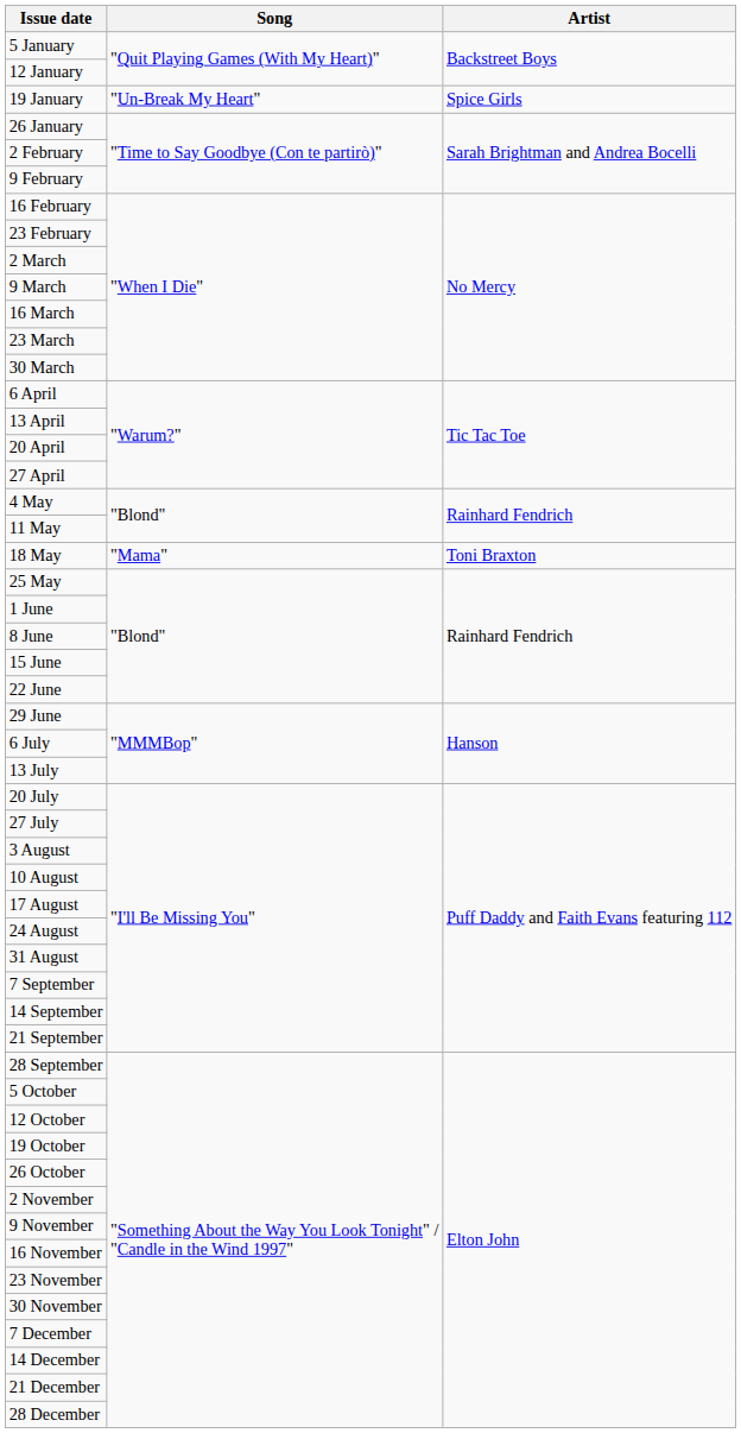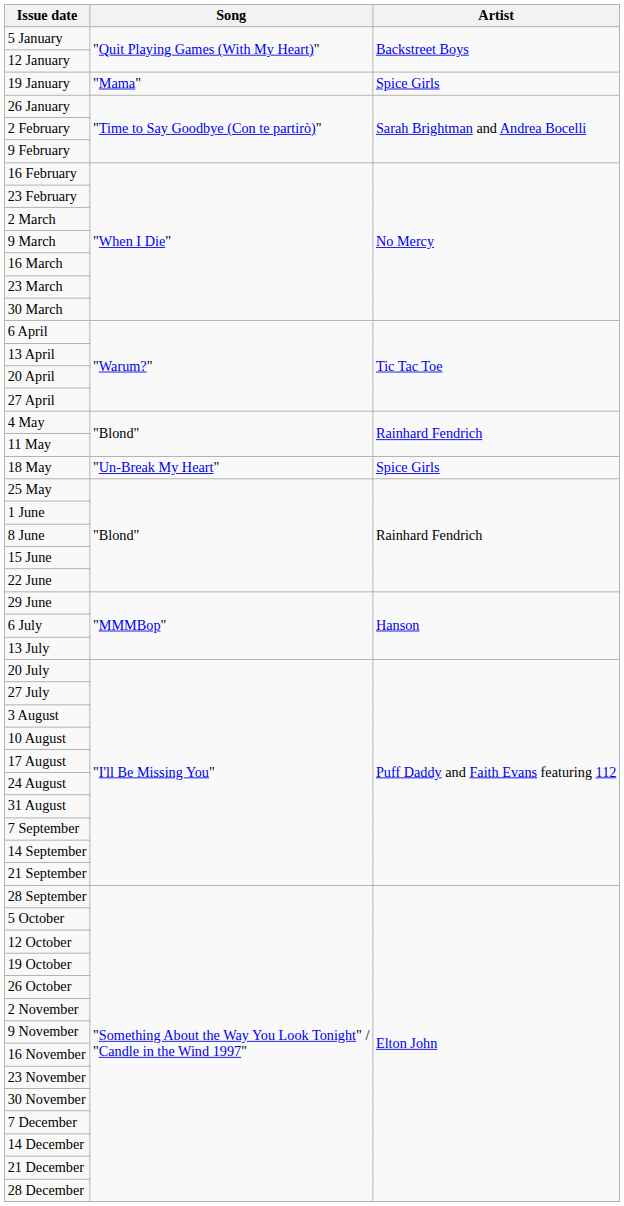 <table class=wikitable>
 <tr>
 <th>Issue date</th>
 <th>Song</th>
 <th>Artist</th>
 </tr>
 <tr>
 <td>5 January</td>
 <td rowspan=2>"<a href='#'>Quit Playing Games (With My Heart)</a>"</td>
 <td rowspan=2><a href='#'>Backstreet Boys</a></td>
 </tr>
 <tr>
 <td>12 January</td>
 </tr>
 <tr>
 <td>19 January</td>
-<td>"<a href='#'>Un-Break My Heart</a>"</td>
+<td>"<a href='#'>Mama</a>"</td>
 <td><a href='#'>Spice Girls</a></td>
 </tr>
 <tr>
 <td>26 January</td>
 <td rowspan=3>"<a href='#'>Time to Say Goodbye (Con te partirò)</a>"</td>
 <td rowspan=3><a href='#'>Sarah Brightman</a> and <a href='#'>Andrea Bocelli</a></td>
 </tr>
 <tr>
 <td>2 February</td>
 </tr>
 <tr>
 <td>9 February</td>
 </tr>
 <tr>
 <td>16 February</td>
 <td rowspan=7>"<a href='#'>When I Die</a>"</td>
 <td rowspan=7><a href='#'>No Mercy</a></td>
 </tr>
 <tr>
 <td>23 February</td>
 </tr>
 <tr>
 <td>2 March</td>
 </tr>
 <tr>
 <td>9 March</td>
 </tr>
 <tr>
 <td>16 March</td>
 </tr>
 <tr>
 <td>23 March</td>
 </tr>
 <tr>
 <td>30 March</td>
 </tr>
 <tr>
 <td>6 April</td>
 <td rowspan=4>"<a href='#'>Warum?</a>"</td>
 <td rowspan=4><a href='#'>Tic Tac Toe</a></td>
 </tr>
 <tr>
 <td>13 April</td>
 </tr>
 <tr>
 <td>20 April</td>
 </tr>
 <tr>
 <td>27 April</td>
 </tr>
 <tr>
 <td>4 May</td>
 <td rowspan=2>"Blond"</td>
 <td rowspan=2><a href='#'>Rainhard Fendrich</a></td>
 </tr>
 <tr>
 <td>11 May</td>
 </tr>
 <tr>
 <td>18 May</td>
-<td>"<a href='#'>Mama</a>"</td>
-<td><a href='#'>Toni Braxton</a></td>
+<td>"<a href='#'>Un-Break My Heart</a>"</td>
+<td><a href='#'>Spice Girls</a></td>
 </tr>
 <tr>
 <td>25 May</td>
 <td rowspan=5>"Blond"</td>
 <td rowspan=5>Rainhard Fendrich</td>
 </tr>
 <tr>
 <td>1 June</td>
 </tr>
 <tr>
 <td>8 June</td>
 </tr>
 <tr>
 <td>15 June</td>
 </tr>
 <tr>
 <td>22 June</td>
 </tr>
 <tr>
 <td>29 June</td>
 <td rowspan=3>"<a href='#'>MMMBop</a>"</td>
 <td rowspan=3><a href='#'>Hanson</a></td>
 </tr>
 <tr>
 <td>6 July</td>
 </tr>
 <tr>
 <td>13 July</td>
 </tr>
 <tr>
 <td>20 July</td>
 <td rowspan=10>"<a href='#'>I'll Be Missing You</a>"</td>
 <td rowspan=10><a href='#'>Puff Daddy</a> and <a href='#'>Faith Evans</a> featuring <a href='#'>112</a></td>
 </tr>
 <tr>
 <td>27 July</td>
 </tr>
 <tr>
 <td>3 August</td>
 </tr>
 <tr>
 <td>10 August</td>
 </tr>
 <tr>
 <td>17 August</td>
 </tr>
 <tr>
 <td>24 August</td>
 </tr>
 <tr>
 <td>31 August</td>
 </tr>
 <tr>
 <td>7 September</td>
 </tr>
 <tr>
 <td>14 September</td>
 </tr>
 <tr>
 <td>21 September</td>
 </tr>
 <tr>
 <td>28 September</td>
 <td rowspan=14>"<a href='#'>Something About the Way You Look Tonight</a>" / <br>"<a href='#'>Candle in the Wind 1997</a>"</td>
 <td rowspan=14><a href='#'>Elton John</a></td>
 </tr>
 <tr>
 <td>5 October</td>
 </tr>
 <tr>
 <td>12 October</td>
 </tr>
 <tr>
 <td>19 October</td>
 </tr>
 <tr>
 <td>26 October</td>
 </tr>
 <tr>
 <td>2 November</td>
 </tr>
 <tr>
 <td>9 November</td>
 </tr>
 <tr>
 <td>16 November</td>
 </tr>
 <tr>
 <td>23 November</td>
 </tr>
 <tr>
 <td>30 November</td>
 </tr>
 <tr>
 <td>7 December</td>
 </tr>
 <tr>
 <td>14 December</td>
 </tr>
 <tr>
 <td>21 December</td>
 </tr>
 <tr>
 <td>28 December</td>
 </tr>
 </table>
